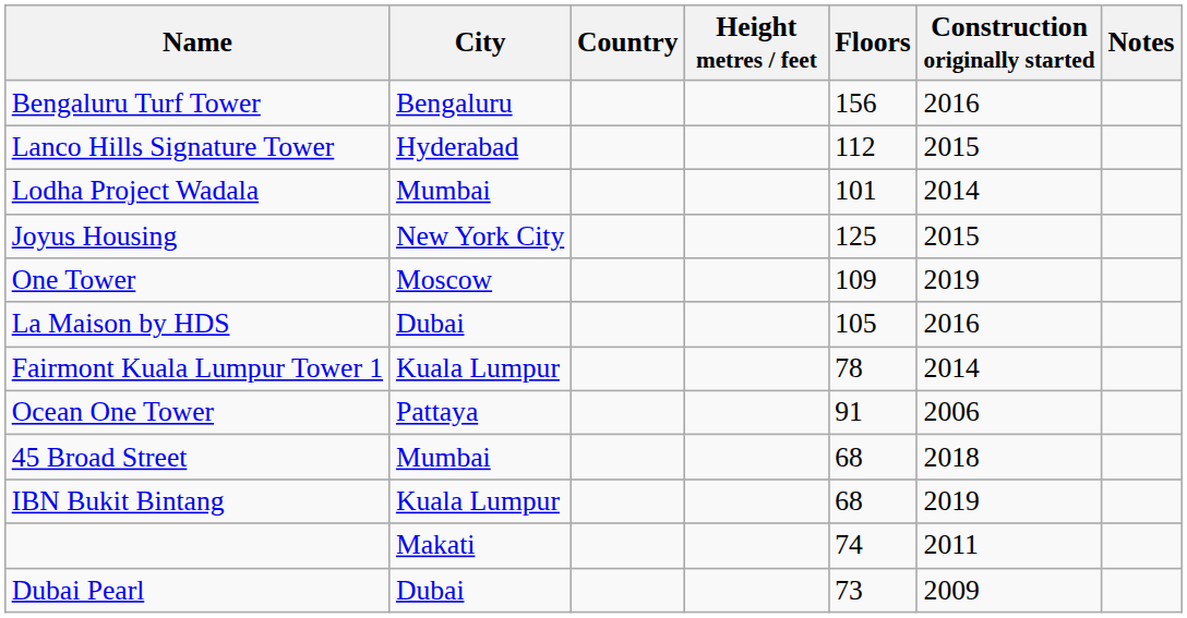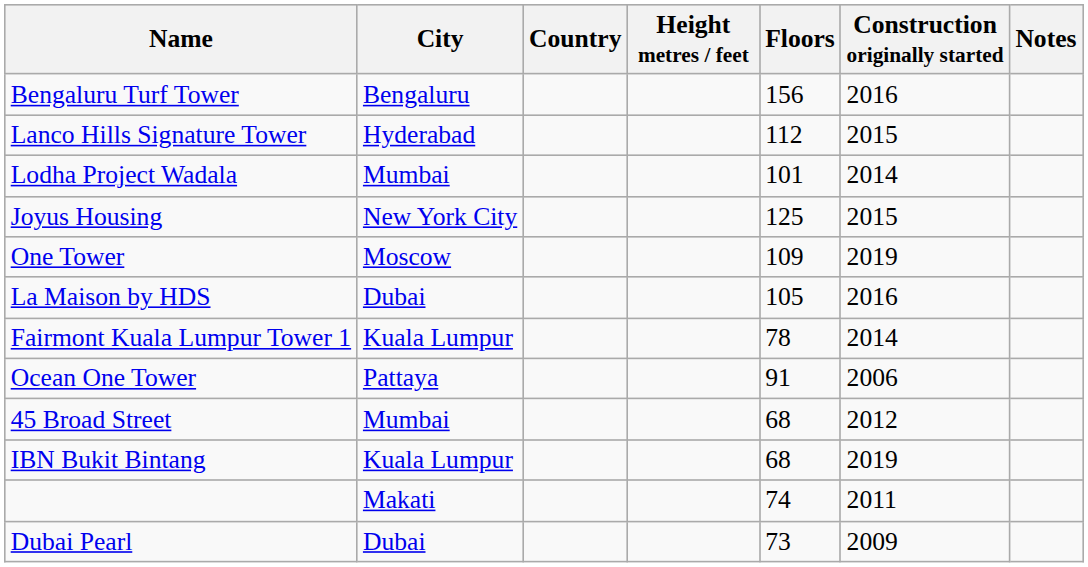 <table class="wikitable sortable">
 <tr>
 <th>Name</th>
 <th>City</th>
 <th>Country</th>
 <th width="75">Height<br><small>metres / feet</small></th>
 <th>Floors</th>
 <th>Construction<br><small>originally started</small></th>
 <th>Notes</th>
 </tr>
 <tr>
 <td><a href='#'>Bengaluru Turf Tower</a></td>
 <td><a href='#'>Bengaluru</a></td>
 <td></td>
 <td></td>
 <td>156</td>
 <td>2016</td>
 <td></td>
 </tr>
 <tr>
 <td><a href='#'>Lanco Hills Signature Tower</a></td>
 <td><a href='#'>Hyderabad</a></td>
 <td></td>
 <td></td>
 <td>112</td>
 <td>2015</td>
 <td></td>
 </tr>
 <tr>
 <td><a href='#'>Lodha Project Wadala</a></td>
 <td><a href='#'>Mumbai</a></td>
 <td></td>
 <td></td>
 <td>101</td>
 <td>2014</td>
 <td></td>
 </tr>
 <tr>
 <td><a href='#'>Joyus Housing</a></td>
 <td><a href='#'>New York City</a></td>
 <td></td>
 <td></td>
 <td>125</td>
 <td>2015</td>
 <td></td>
 </tr>
 <tr>
 <td><a href='#'>One Tower</a></td>
 <td><a href='#'>Moscow</a></td>
 <td></td>
 <td></td>
 <td>109</td>
 <td>2019</td>
 <td></td>
 </tr>
 <tr>
 <td><a href='#'>La Maison by HDS</a></td>
 <td><a href='#'>Dubai</a></td>
 <td></td>
 <td></td>
 <td>105</td>
 <td>2016</td>
 <td></td>
 </tr>
 <tr>
 <td><a href='#'>Fairmont Kuala Lumpur Tower 1</a></td>
 <td><a href='#'>Kuala Lumpur</a></td>
 <td></td>
 <td></td>
 <td>78</td>
 <td>2014</td>
 <td></td>
 </tr>
 <tr>
 <td><a href='#'>Ocean One Tower</a></td>
 <td><a href='#'>Pattaya</a></td>
 <td></td>
 <td></td>
 <td>91</td>
 <td>2006</td>
 <td></td>
 </tr>
 <tr>
 <td><a href='#'>45 Broad Street</a></td>
 <td><a href='#'>Mumbai</a></td>
 <td></td>
 <td></td>
 <td>68</td>
-<td>2018</td>
+<td>2012</td>
 <td></td>
 </tr>
 <tr>
 <td><a href='#'>IBN Bukit Bintang</a></td>
 <td><a href='#'>Kuala Lumpur</a></td>
 <td></td>
 <td></td>
 <td>68</td>
 <td>2019</td>
 <td></td>
 </tr>
 <tr>
 <td></td>
 <td><a href='#'>Makati</a></td>
 <td></td>
 <td></td>
 <td>74</td>
 <td>2011</td>
 <td></td>
 </tr>
 <tr>
 <td><a href='#'>Dubai Pearl</a></td>
 <td><a href='#'>Dubai</a></td>
 <td></td>
 <td></td>
 <td>73</td>
 <td>2009</td>
 <td></td>
 </tr>
 </table>
